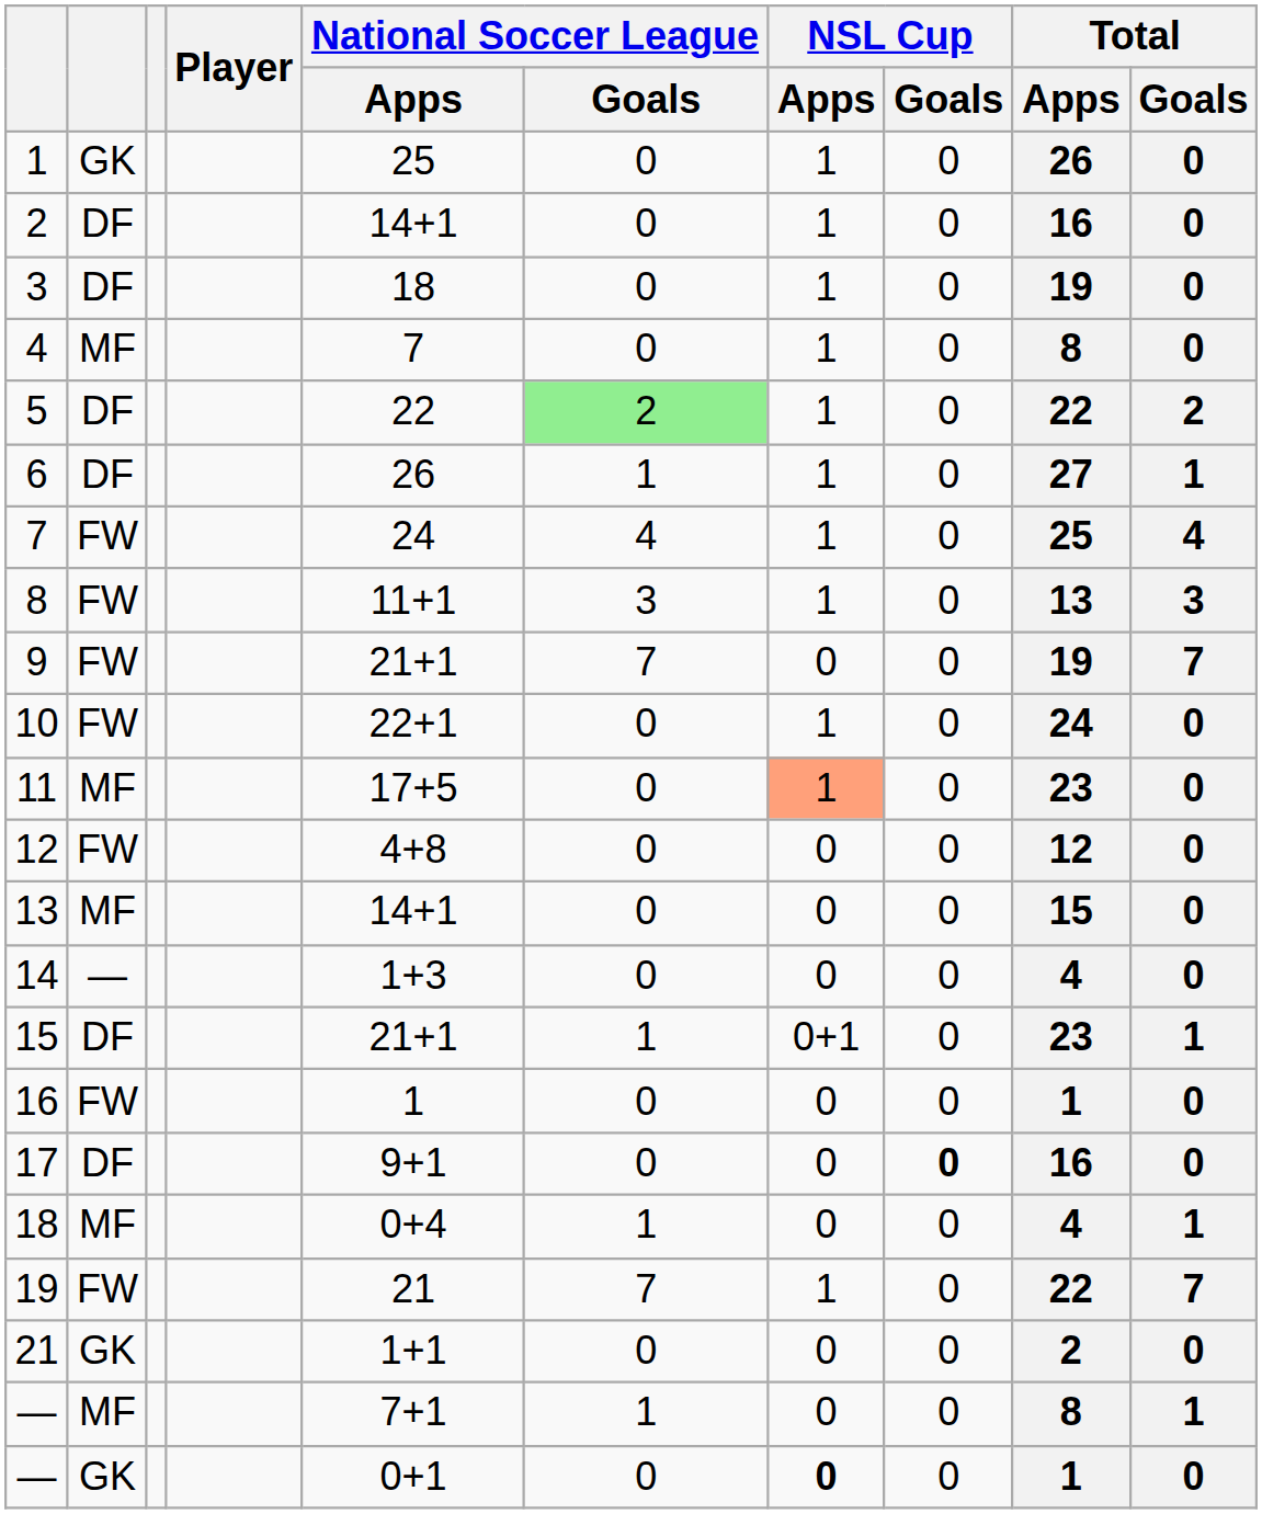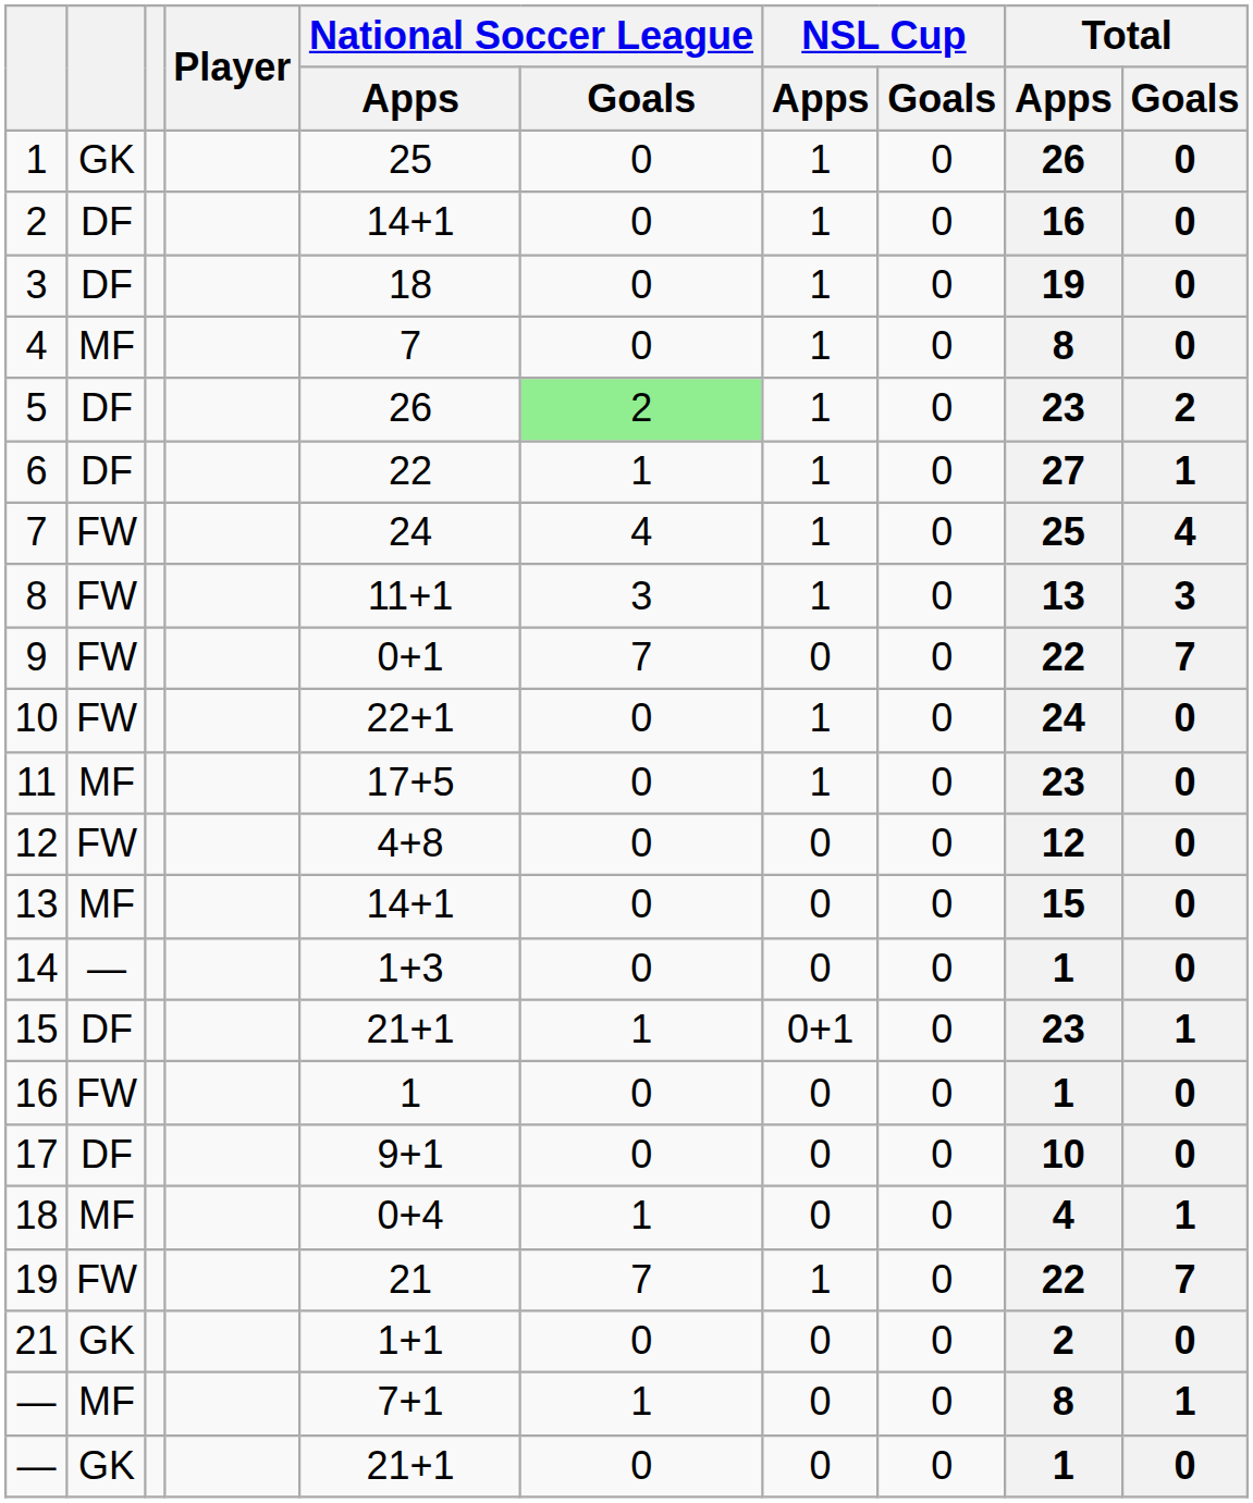 <table class="wikitable sortable" style="text-align:center">
 <tr>
 <th rowspan="2"></th>
 <th rowspan="2"></th>
 <th rowspan="2"></th>
 <th rowspan="2">Player</th>
 <th colspan="2"><a href='#'>National Soccer League</a></th>
 <th colspan="2"><a href='#'>NSL Cup</a></th>
 <th colspan="2">Total</th>
 </tr>
 <tr>
 <th>Apps</th>
 <th>Goals</th>
 <th>Apps</th>
 <th>Goals</th>
 <th>Apps</th>
 <th>Goals</th>
 </tr>
 <tr>
 <td>1</td>
 <td>GK</td>
 <td></td>
 <td align="left"><br></td>
 <td>25</td>
 <td>0<br></td>
 <td>1</td>
 <td>0<br></td>
 <th>26</th>
 <th>0</th>
 </tr>
 <tr>
 <td>2</td>
 <td>DF</td>
 <td></td>
 <td align="left"><br></td>
 <td>14+1</td>
 <td>0<br></td>
 <td>1</td>
 <td>0<br></td>
 <th>16</th>
 <th>0</th>
 </tr>
 <tr>
 <td>3</td>
 <td>DF</td>
 <td></td>
 <td align="left"><br></td>
 <td>18</td>
 <td>0<br></td>
 <td>1</td>
 <td>0<br></td>
 <th>19</th>
 <th>0</th>
 </tr>
 <tr>
 <td>4</td>
 <td>MF</td>
 <td></td>
 <td align="left"><br></td>
 <td>7</td>
 <td>0<br></td>
 <td>1</td>
 <td>0<br></td>
 <th>8</th>
 <th>0</th>
 </tr>
 <tr>
 <td>5</td>
 <td>DF</td>
 <td></td>
 <td align="left"><br></td>
-<td>22</td>
+<td>26</td>
 <td style="background: lightgreen;">2<br></td>
 <td>1</td>
 <td>0<br></td>
-<th>22</th>
+<th>23</th>
 <th>2</th>
 </tr>
 <tr>
 <td>6</td>
 <td>DF</td>
 <td></td>
 <td align="left"><br></td>
-<td>26</td>
+<td>22</td>
 <td>1<br></td>
 <td>1</td>
 <td>0<br></td>
 <th>27</th>
 <th>1</th>
 </tr>
 <tr>
 <td>7</td>
 <td>FW</td>
 <td></td>
 <td align="left"><br></td>
 <td>24</td>
 <td>4<br></td>
 <td>1</td>
 <td>0<br></td>
 <th>25</th>
 <th>4</th>
 </tr>
 <tr>
 <td>8</td>
 <td>FW</td>
 <td></td>
 <td align="left"><br></td>
 <td>11+1</td>
 <td>3<br></td>
 <td>1</td>
 <td>0<br></td>
 <th>13</th>
 <th>3</th>
 </tr>
 <tr>
 <td>9</td>
 <td>FW</td>
 <td></td>
 <td align="left"><br></td>
-<td>21+1</td>
+<td>0+1</td>
 <td>7<br></td>
 <td>0</td>
 <td>0<br></td>
-<th>19</th>
+<th>22</th>
 <th>7</th>
 </tr>
 <tr>
 <td>10</td>
 <td>FW</td>
 <td></td>
 <td align="left"><br></td>
 <td>22+1</td>
 <td>0<br></td>
 <td>1</td>
 <td>0<br></td>
 <th>24</th>
 <th>0</th>
 </tr>
 <tr>
 <td>11</td>
 <td>MF</td>
 <td></td>
 <td align="left"><br></td>
 <td>17+5</td>
 <td>0<br></td>
-<td style="background: lightsalmon;">1</td>
+<td>1</td>
 <td>0<br></td>
 <th>23</th>
 <th>0</th>
 </tr>
 <tr>
 <td>12</td>
 <td>FW</td>
 <td></td>
 <td align="left"><br></td>
 <td>4+8</td>
 <td>0<br></td>
 <td>0</td>
 <td>0<br></td>
 <th>12</th>
 <th>0</th>
 </tr>
 <tr>
 <td>13</td>
 <td>MF</td>
 <td></td>
 <td align="left"><br></td>
 <td>14+1</td>
 <td>0<br></td>
 <td>0</td>
 <td>0<br></td>
 <th>15</th>
 <th>0</th>
 </tr>
 <tr>
 <td>14</td>
 <td>—</td>
 <td></td>
 <td align="left"><br></td>
 <td>1+3</td>
 <td>0<br></td>
 <td>0</td>
 <td>0<br></td>
-<th>4</th>
+<th>1</th>
 <th>0</th>
 </tr>
 <tr>
 <td>15</td>
 <td>DF</td>
 <td></td>
 <td align="left"><br></td>
 <td>21+1</td>
 <td>1<br></td>
 <td>0+1</td>
 <td>0<br></td>
 <th>23</th>
 <th>1</th>
 </tr>
 <tr>
 <td>16</td>
 <td>FW</td>
 <td></td>
 <td align="left"><br></td>
 <td>1</td>
 <td>0<br></td>
 <td>0</td>
 <td>0<br></td>
 <th>1</th>
 <th>0</th>
 </tr>
 <tr>
 <td>17</td>
 <td>DF</td>
 <td></td>
 <td align="left"><br></td>
 <td>9+1</td>
 <td>0<br></td>
 <td>0</td>
-<td><strong>0<br></strong></td>
-<th>16</th>
+<td>0<br></td>
+<th>10</th>
 <th>0</th>
 </tr>
 <tr>
 <td>18</td>
 <td>MF</td>
 <td></td>
 <td align="left"><br></td>
 <td>0+4</td>
 <td>1<br></td>
 <td>0</td>
 <td>0<br></td>
 <th>4</th>
 <th>1</th>
 </tr>
 <tr>
 <td>19</td>
 <td>FW</td>
 <td></td>
 <td align="left"><br></td>
 <td>21</td>
 <td>7<br></td>
 <td>1</td>
 <td>0<br></td>
 <th>22</th>
 <th>7</th>
 </tr>
 <tr>
 <td>21</td>
 <td>GK</td>
 <td></td>
 <td align="left"><br></td>
 <td>1+1</td>
 <td>0<br></td>
 <td>0</td>
 <td>0<br></td>
 <th>2</th>
 <th>0</th>
 </tr>
 <tr>
 <td>—</td>
 <td>MF</td>
 <td></td>
 <td align="left"><br></td>
 <td>7+1</td>
 <td>1<br></td>
 <td>0</td>
 <td>0<br></td>
 <th>8</th>
 <th>1</th>
 </tr>
 <tr>
 <td>—</td>
 <td>GK</td>
 <td></td>
 <td align="left"><br></td>
-<td>0+1</td>
+<td>21+1</td>
 <td>0<br></td>
-<td><strong>0</strong></td>
+<td>0</td>
 <td>0<br></td>
 <th>1</th>
 <th>0</th>
 </tr>
 </table>
